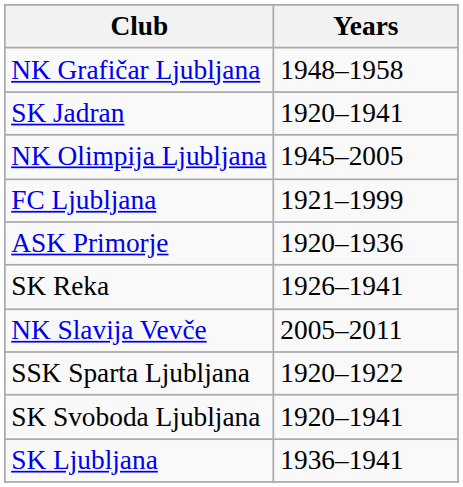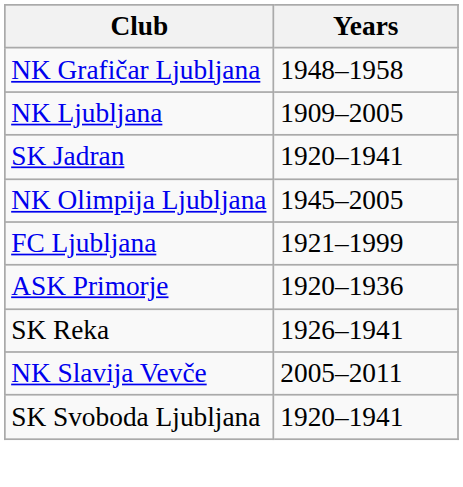 <table class="wikitable">
 <tr style="background:#efefef;">
 <th scope="col" width="150">Club</th>
 <th scope="col" width="100">Years</th>
 </tr>
 <tr>
 <td><a href='#'>NK Grafičar Ljubljana</a></td>
 <td>1948–1958</td>
+</tr>
+<tr>
+<td><a href='#'>NK Ljubljana</a></td>
+<td>1909–2005</td>
 </tr>
 <tr>
 <td><a href='#'>SK Jadran</a></td>
 <td>1920–1941</td>
 </tr>
 <tr>
 <td><a href='#'>NK Olimpija Ljubljana</a></td>
 <td>1945–2005</td>
 </tr>
 <tr>
 <td><a href='#'>FC Ljubljana</a></td>
 <td>1921–1999</td>
 </tr>
 <tr>
 <td><a href='#'>ASK Primorje</a></td>
 <td>1920–1936</td>
 </tr>
 <tr>
 <td>SK Reka</td>
 <td>1926–1941</td>
 </tr>
 <tr>
 <td><a href='#'>NK Slavija Vevče</a></td>
 <td>2005–2011</td>
 </tr>
 <tr>
-<td>SSK Sparta Ljubljana</td>
-<td>1920–1922</td>
-</tr>
-<tr>
 <td>SK Svoboda Ljubljana</td>
 <td>1920–1941</td>
 </tr>
-<tr>
-<td><a href='#'>SK Ljubljana</a></td>
-<td>1936–1941</td>
-</tr>
 </table>
